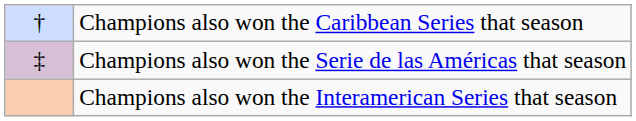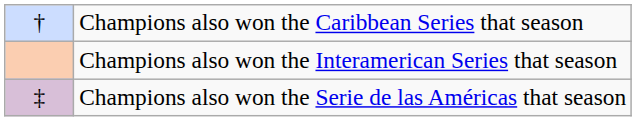 <table class="wikitable">
 <tr>
 <td width="40px" align="center" style="background-color:#ccddff">†</td>
 <td>Champions also won the <a href='#'>Caribbean Series</a> that season</td>
 </tr>
 <tr>
+<td width=40px align=center style="background-color:#FBCEB1"></td>
+<td>Champions also won the <a href='#'>Interamerican Series</a> that season</td>
+</tr>
+<tr>
 <td width="40px" align="center" style="background-color:#D8BFD8">‡</td>
 <td>Champions also won the <a href='#'>Serie de las Américas</a> that season</td>
 </tr>
-<tr>
-<td width=40px align=center style="background-color:#FBCEB1"></td>
-<td>Champions also won the <a href='#'>Interamerican Series</a> that season</td>
-</tr>
 </table>
